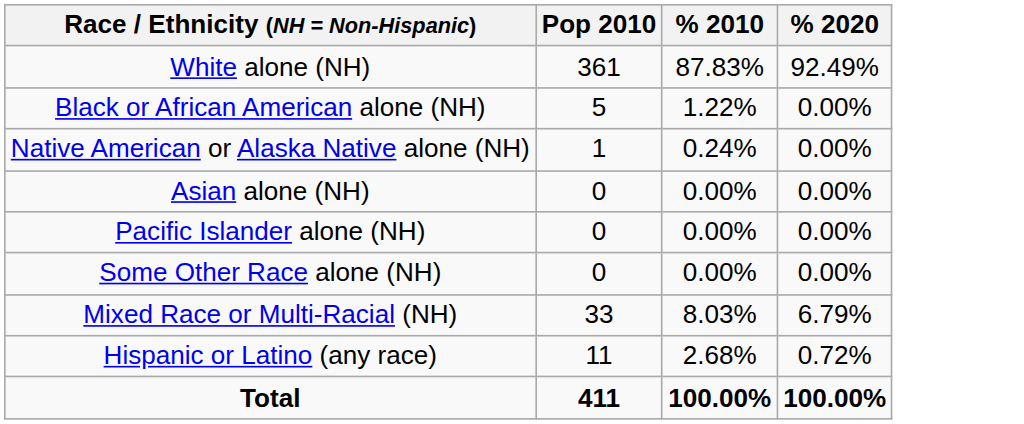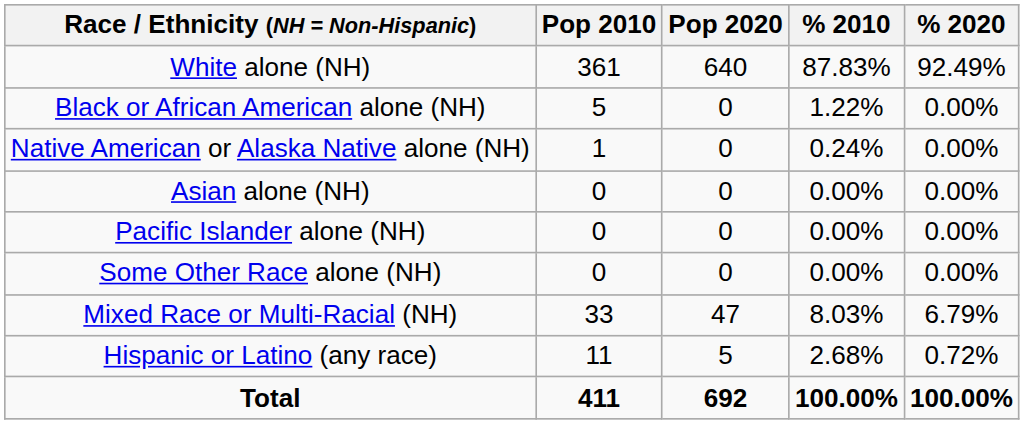 <table class="wikitable" style="text-align:center;">
 <tr>
 <th>Race / Ethnicity <small>(<em>NH = Non-Hispanic</em>)</small></th>
 <th>Pop 2010</th>
+<th>Pop 2020</th>
 <th>% 2010</th>
 <th>% 2020</th>
 </tr>
 <tr>
 <td><a href='#'>White</a> alone (NH)</td>
 <td>361</td>
+<td>640</td>
 <td>87.83%</td>
 <td>92.49%</td>
 </tr>
 <tr>
 <td><a href='#'>Black or African American</a> alone (NH)</td>
 <td>5</td>
+<td>0</td>
 <td>1.22%</td>
 <td>0.00%</td>
 </tr>
 <tr>
 <td><a href='#'>Native American</a> or <a href='#'>Alaska Native</a> alone (NH)</td>
 <td>1</td>
+<td>0</td>
 <td>0.24%</td>
 <td>0.00%</td>
 </tr>
 <tr>
 <td><a href='#'>Asian</a> alone (NH)</td>
+<td>0</td>
 <td>0</td>
 <td>0.00%</td>
 <td>0.00%</td>
 </tr>
 <tr>
 <td><a href='#'>Pacific Islander</a> alone (NH)</td>
 <td>0</td>
+<td>0</td>
 <td>0.00%</td>
 <td>0.00%</td>
 </tr>
 <tr>
 <td><a href='#'>Some Other Race</a> alone (NH)</td>
+<td>0</td>
 <td>0</td>
 <td>0.00%</td>
 <td>0.00%</td>
 </tr>
 <tr>
 <td><a href='#'>Mixed Race or Multi-Racial</a> (NH)</td>
 <td>33</td>
+<td>47</td>
 <td>8.03%</td>
 <td>6.79%</td>
 </tr>
 <tr>
 <td><a href='#'>Hispanic or Latino</a> (any race)</td>
 <td>11</td>
+<td>5</td>
 <td>2.68%</td>
 <td>0.72%</td>
 </tr>
 <tr>
 <td><strong>Total</strong></td>
 <td><strong>411</strong></td>
+<td><strong>692</strong></td>
 <td><strong>100.00%</strong></td>
 <td><strong>100.00%</strong></td>
 </tr>
 </table>
